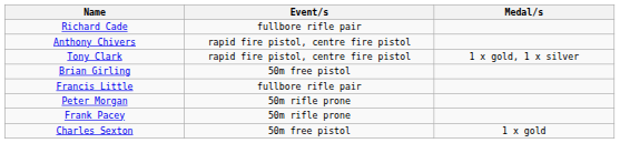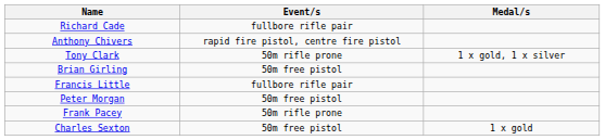 <table class="wikitable" style="text-align: center">
 <tr>
 <th width=250>Name</th>
 <th width=350>Event/s</th>
 <th width=250>Medal/s</th>
 </tr>
 <tr>
 <td><a href='#'>Richard Cade</a></td>
 <td>fullbore rifle pair</td>
 <td></td>
 </tr>
 <tr>
 <td><a href='#'>Anthony Chivers</a></td>
 <td>rapid fire pistol, centre fire pistol</td>
 <td></td>
 </tr>
 <tr>
 <td><a href='#'>Tony Clark</a></td>
-<td>rapid fire pistol, centre fire pistol</td>
+<td>50m rifle prone</td>
 <td>1 x gold, 1 x silver</td>
 </tr>
 <tr>
 <td><a href='#'>Brian Girling</a></td>
 <td>50m free pistol</td>
 <td></td>
 </tr>
 <tr>
 <td><a href='#'>Francis Little</a></td>
 <td>fullbore rifle pair</td>
 <td></td>
 </tr>
 <tr>
 <td><a href='#'>Peter Morgan</a></td>
-<td>50m rifle prone</td>
+<td>50m free pistol</td>
 <td></td>
 </tr>
 <tr>
 <td><a href='#'>Frank Pacey</a></td>
 <td>50m rifle prone</td>
 <td></td>
 </tr>
 <tr>
 <td><a href='#'>Charles Sexton</a></td>
 <td>50m free pistol</td>
 <td>1 x gold</td>
 </tr>
 </table>
